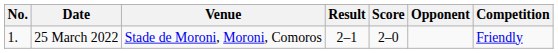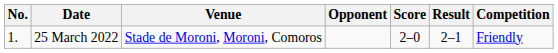 <table class="wikitable">
 <tr>
 <th>No.</th>
 <th>Date</th>
 <th>Venue</th>
+<th>Opponent</th>
+<th>Score</th>
 <th>Result</th>
-<th>Score</th>
-<th>Opponent</th>
 <th>Competition</th>
 </tr>
 <tr>
 <td>1.</td>
 <td>25 March 2022</td>
 <td><a href='#'>Stade de Moroni</a>, <a href='#'>Moroni</a>, Comoros</td>
+<td></td>
+<td align=center>2–0</td>
 <td align=center>2–1</td>
-<td align=center>2–0</td>
-<td></td>
 <td><a href='#'>Friendly</a></td>
 </tr>
 </table>
